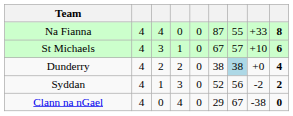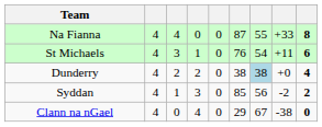 <table class="wikitable" style="text-align:center">
 <tr>
 <th style="width:175px;">Team</th>
 <th width="20"></th>
 <th width="20"></th>
 <th width="20"></th>
 <th width="20"></th>
 <th width="20"></th>
 <th width="20"></th>
 <th width="20"></th>
 <th width="20"></th>
 </tr>
 <tr style="background:#cfc;">
 <td>Na Fianna</td>
 <td>4</td>
 <td>4</td>
 <td>0</td>
 <td>0</td>
 <td>87</td>
 <td>55</td>
 <td>+33</td>
 <td><strong>8</strong></td>
 </tr>
 <tr style="background:#cfc;">
 <td>St Michaels</td>
 <td>4</td>
 <td>3</td>
 <td>1</td>
 <td>0</td>
-<td>67</td>
-<td>57</td>
-<td>+10</td>
+<td>76</td>
+<td>54</td>
+<td>+11</td>
 <td><strong>6</strong></td>
 </tr>
 <tr>
 <td>Dunderry</td>
 <td>4</td>
 <td>2</td>
 <td>2</td>
 <td>0</td>
 <td>38</td>
 <td style="background: lightblue;">38</td>
 <td>+0</td>
 <td><strong>4</strong></td>
 </tr>
 <tr>
 <td>Syddan</td>
 <td>4</td>
 <td>1</td>
 <td>3</td>
 <td>0</td>
-<td>52</td>
+<td>85</td>
 <td>56</td>
 <td>-2</td>
 <td><strong>2</strong></td>
 </tr>
 <tr>
 <td><a href='#'>Clann na nGael</a></td>
 <td>4</td>
 <td>0</td>
 <td>4</td>
 <td>0</td>
 <td>29</td>
 <td>67</td>
 <td>-38</td>
 <td><strong>0</strong></td>
 </tr>
 </table>
